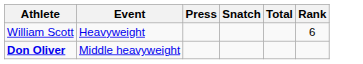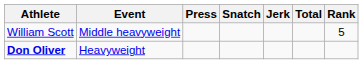 <table class="wikitable" style="text-align:center; font-size:90%">
 <tr>
 <th>Athlete</th>
 <th>Event</th>
 <th>Press</th>
 <th>Snatch</th>
+<th>Jerk</th>
 <th>Total</th>
 <th>Rank</th>
 </tr>
 <tr>
 <td style="text-align:left;"><a href='#'>William Scott</a></td>
-<td style="text-align:left;"><a href='#'>Heavyweight</a></td>
+<td style="text-align:left;"><a href='#'>Middle heavyweight</a></td>
 <td></td>
 <td></td>
 <td></td>
-<td>6</td>
+<td></td>
+<td>5</td>
 </tr>
 <tr>
 <td style="text-align:left;"><strong><a href='#'>Don Oliver</a></strong></td>
-<td style="text-align:left;"><a href='#'>Middle heavyweight</a></td>
+<td style="text-align:left;"><a href='#'>Heavyweight</a></td>
+<td></td>
 <td></td>
 <td></td>
 <td></td>
 <td></td>
 </tr>
 </table>
